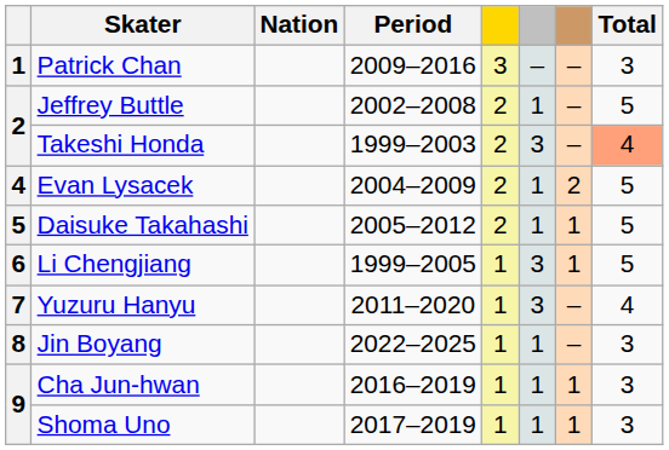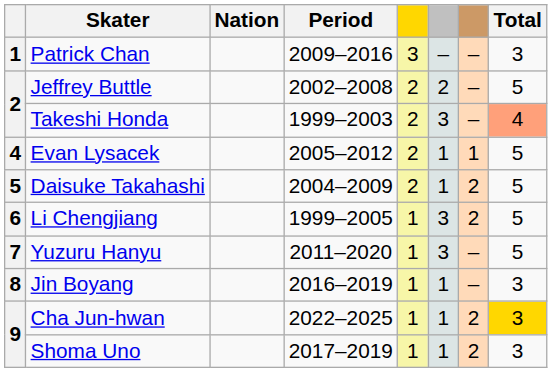 <table class="wikitable unsortable" style="text-align:center">
 <tr>
 <th scope="col"></th>
 <th scope="col">Skater</th>
 <th scope="col">Nation</th>
 <th scope="col">Period</th>
 <th scope="col" style="width:1em; background-color:gold"></th>
 <th scope="col" style="width:1em;background-color:silver"></th>
 <th scope="col" style="width:1em;background-color:#CC9966"></th>
 <th scope="col">Total</th>
 </tr>
 <tr>
 <th scope="row">1</th>
 <td align="left"><a href='#'>Patrick Chan</a></td>
 <td align="left"></td>
 <td>2009–2016</td>
 <td bgcolor="#F7F6A8">3</td>
 <td bgcolor="#DCE5E5">–</td>
 <td bgcolor="#FFDAB9">–</td>
 <td>3</td>
 </tr>
 <tr>
 <th scope="row" rowspan="2">2</th>
 <td align="left"><a href='#'>Jeffrey Buttle</a></td>
 <td align="left"></td>
 <td>2002–2008</td>
 <td bgcolor="#F7F6A8">2</td>
-<td bgcolor="#DCE5E5">1</td>
+<td bgcolor="#DCE5E5">2</td>
 <td bgcolor="#FFDAB9">–</td>
 <td>5</td>
 </tr>
 <tr>
 <td align="left"><a href='#'>Takeshi Honda</a></td>
 <td align="left"></td>
 <td>1999–2003</td>
 <td bgcolor="#F7F6A8">2</td>
 <td bgcolor="#DCE5E5">3</td>
 <td bgcolor="#FFDAB9">–</td>
 <td style="background: lightsalmon;">4</td>
 </tr>
 <tr>
 <th scope="row">4</th>
 <td align="left"><a href='#'>Evan Lysacek</a></td>
 <td align="left"></td>
-<td>2004–2009</td>
+<td>2005–2012</td>
 <td bgcolor="#F7F6A8">2</td>
 <td bgcolor="#DCE5E5">1</td>
-<td bgcolor="#FFDAB9">2</td>
+<td bgcolor="#FFDAB9">1</td>
 <td>5</td>
 </tr>
 <tr>
 <th scope="row">5</th>
 <td align="left"><a href='#'>Daisuke Takahashi</a></td>
 <td align="left"></td>
-<td>2005–2012</td>
+<td>2004–2009</td>
 <td bgcolor="#F7F6A8">2</td>
 <td bgcolor="#DCE5E5">1</td>
-<td bgcolor="#FFDAB9">1</td>
+<td bgcolor="#FFDAB9">2</td>
 <td>5</td>
 </tr>
 <tr>
 <th scope="row">6</th>
 <td align="left"><a href='#'>Li Chengjiang</a></td>
 <td align="left"></td>
 <td>1999–2005</td>
 <td bgcolor="#F7F6A8">1</td>
 <td bgcolor="#DCE5E5">3</td>
-<td bgcolor="#FFDAB9">1</td>
+<td bgcolor="#FFDAB9">2</td>
 <td>5</td>
 </tr>
 <tr>
 <th scope="row">7</th>
 <td align="left"><a href='#'>Yuzuru Hanyu</a></td>
 <td align="left"></td>
 <td>2011–2020</td>
 <td bgcolor="#F7F6A8">1</td>
 <td bgcolor="#DCE5E5">3</td>
 <td bgcolor="#FFDAB9">–</td>
-<td>4</td>
+<td>5</td>
 </tr>
 <tr>
 <th scope="row">8</th>
 <td align="left"><a href='#'>Jin Boyang</a></td>
 <td align="left"></td>
-<td>2022–2025</td>
+<td>2016–2019</td>
 <td bgcolor="#F7F6A8">1</td>
 <td bgcolor="#DCE5E5">1</td>
 <td bgcolor="#FFDAB9">–</td>
 <td>3</td>
 </tr>
 <tr>
 <th scope="row" rowspan="2">9</th>
 <td align="left"><a href='#'>Cha Jun-hwan</a></td>
 <td align="left"></td>
-<td>2016–2019</td>
+<td>2022–2025</td>
 <td bgcolor="#F7F6A8">1</td>
 <td bgcolor="#DCE5E5">1</td>
-<td bgcolor="#FFDAB9">1</td>
-<td>3</td>
+<td bgcolor="#FFDAB9">2</td>
+<td style="background: gold;">3</td>
 </tr>
 <tr>
 <td align="left"><a href='#'>Shoma Uno</a></td>
 <td align="left"></td>
 <td>2017–2019</td>
 <td bgcolor="#F7F6A8">1</td>
 <td bgcolor="#DCE5E5">1</td>
-<td bgcolor="#FFDAB9">1</td>
+<td bgcolor="#FFDAB9">2</td>
 <td>3</td>
 </tr>
 </table>
